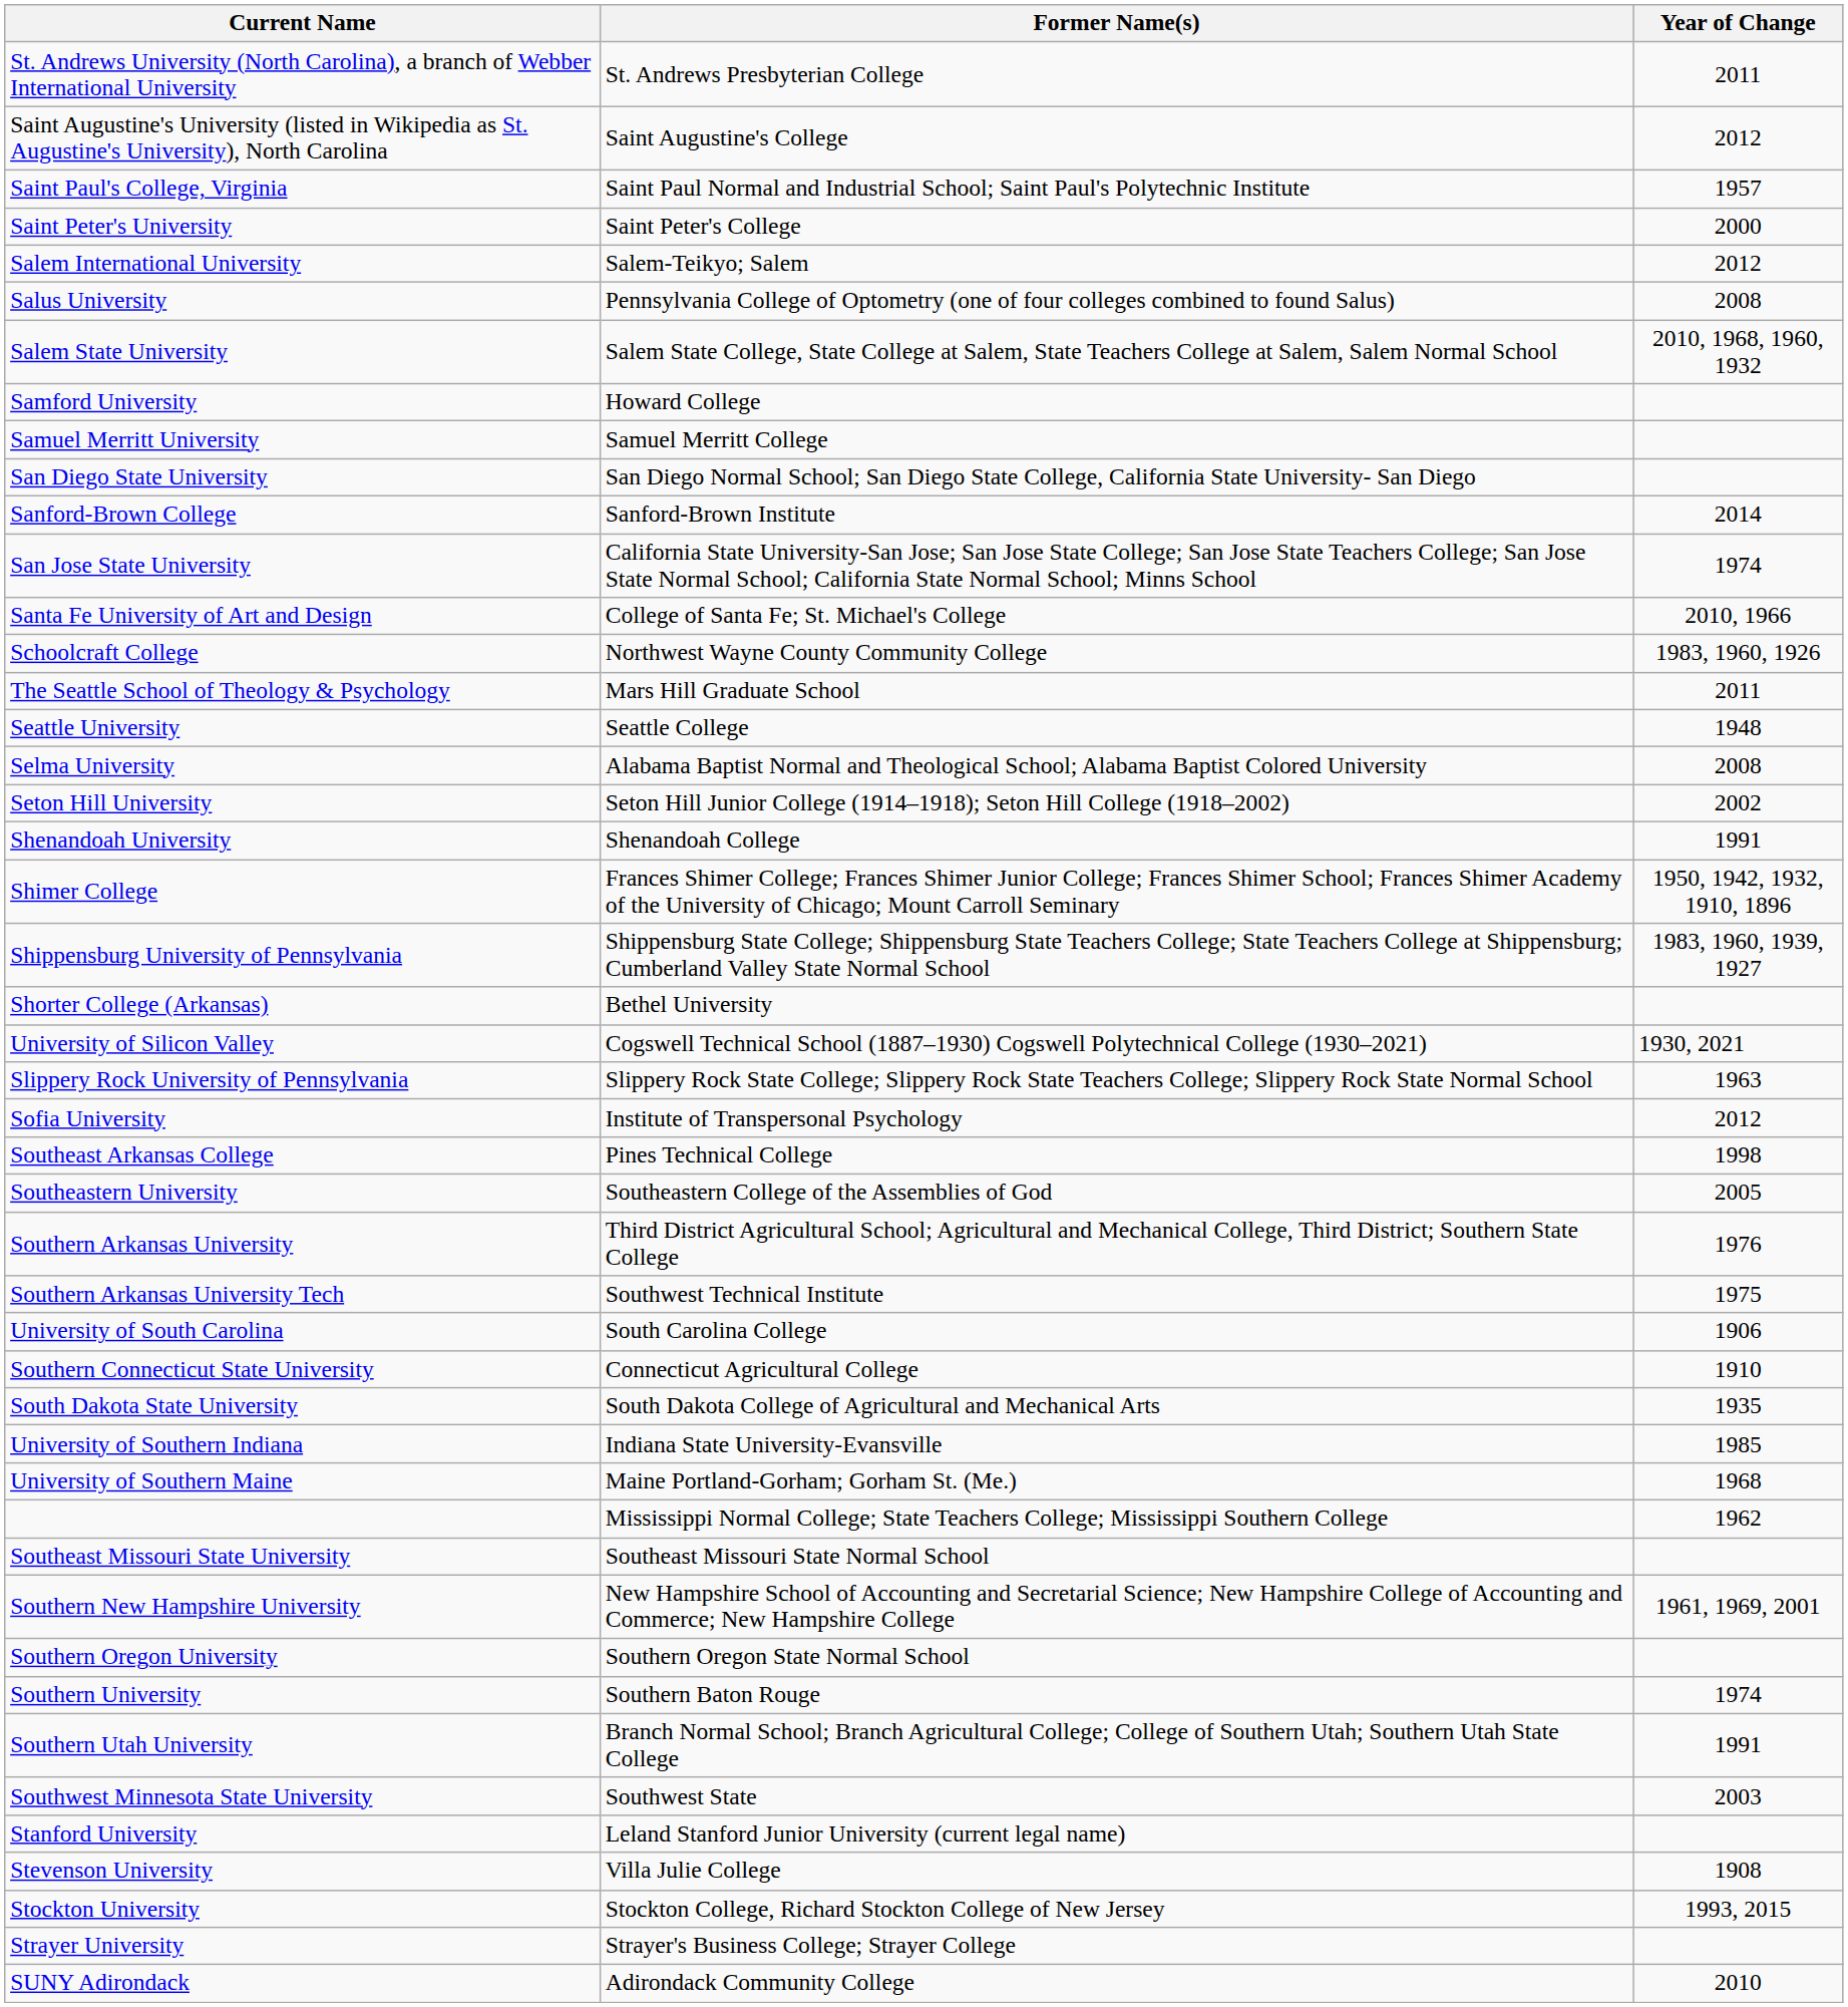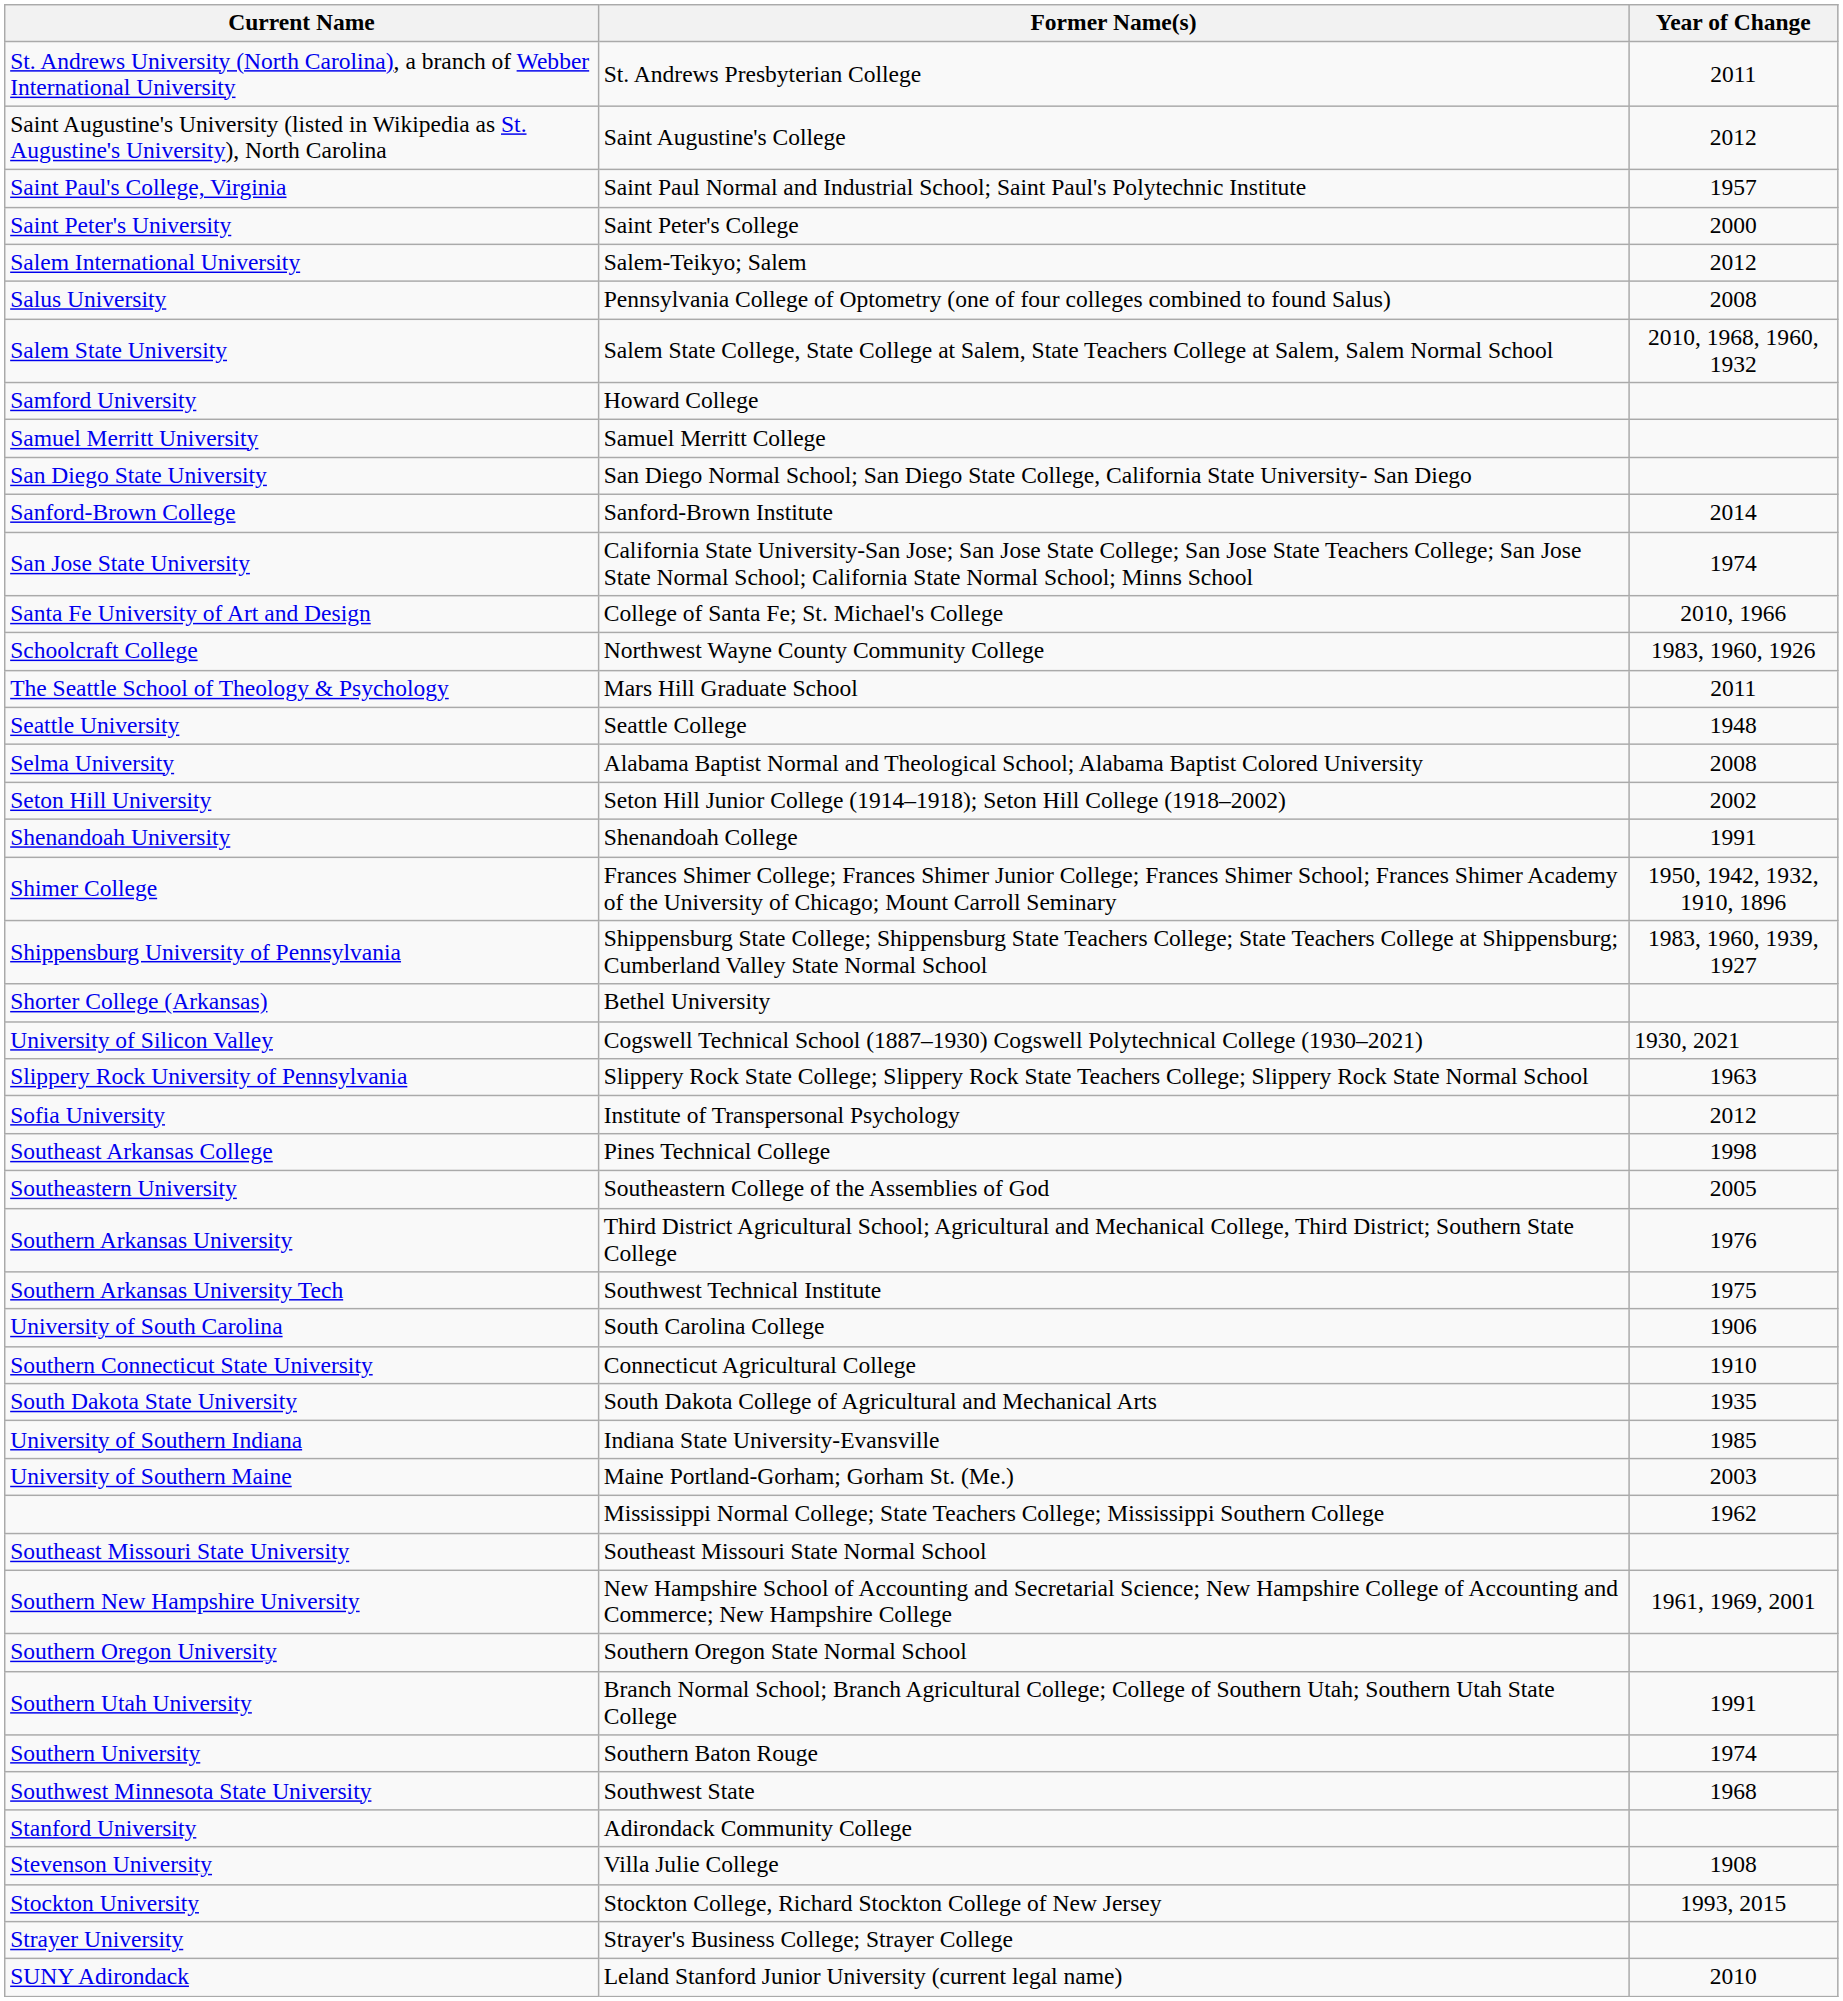 <table class="wikitable sortable">
 <tr>
 <th>Current Name</th>
 <th>Former Name(s)</th>
 <th>Year of Change</th>
 </tr>
 <tr>
 <td><a href='#'>St. Andrews University (North Carolina)</a>, a branch of <a href='#'>Webber International University</a></td>
 <td>St. Andrews Presbyterian College</td>
 <td align="center">2011</td>
 </tr>
 <tr>
 <td>Saint Augustine's University (listed in Wikipedia as <a href='#'>St. Augustine's University</a>), North Carolina</td>
 <td>Saint Augustine's College</td>
 <td align="center">2012</td>
 </tr>
 <tr>
 <td><a href='#'>Saint Paul's College, Virginia</a></td>
 <td>Saint Paul Normal and Industrial School; Saint Paul's Polytechnic Institute</td>
 <td align="center">1957</td>
 </tr>
 <tr>
 <td><a href='#'>Saint Peter's University</a></td>
 <td>Saint Peter's College</td>
 <td align="center">2000</td>
 </tr>
 <tr>
 <td><a href='#'>Salem International University</a></td>
 <td>Salem-Teikyo; Salem</td>
 <td align="center">2012</td>
 </tr>
 <tr>
 <td><a href='#'>Salus University</a></td>
 <td>Pennsylvania College of Optometry (one of four colleges combined to found Salus)</td>
 <td align="center">2008</td>
 </tr>
 <tr>
 <td><a href='#'>Salem State University</a></td>
 <td>Salem State College, State College at Salem, State Teachers College at Salem, Salem Normal School</td>
 <td align="center">2010, 1968, 1960, 1932</td>
 </tr>
 <tr>
 <td><a href='#'>Samford University</a></td>
 <td>Howard College</td>
 <td align="center"></td>
 </tr>
 <tr>
 <td><a href='#'>Samuel Merritt University</a></td>
 <td>Samuel Merritt College</td>
 <td align="center"></td>
 </tr>
 <tr>
 <td><a href='#'>San Diego State University</a></td>
 <td>San Diego Normal School; San Diego State College, California State University- San Diego</td>
 <td align="center"></td>
 </tr>
 <tr>
 <td><a href='#'>Sanford-Brown College</a></td>
 <td>Sanford-Brown Institute</td>
 <td align="center">2014</td>
 </tr>
 <tr>
 <td><a href='#'>San Jose State University</a></td>
 <td>California State University-San Jose; San Jose State College; San Jose State Teachers College; San Jose State Normal School; California State Normal School; Minns School</td>
 <td align="center">1974</td>
 </tr>
 <tr>
 <td><a href='#'>Santa Fe University of Art and Design</a></td>
 <td>College of Santa Fe; St. Michael's College</td>
 <td align="center">2010, 1966</td>
 </tr>
 <tr>
 <td><a href='#'>Schoolcraft College</a></td>
 <td>Northwest Wayne County Community College</td>
 <td align="center">1983, 1960, 1926</td>
 </tr>
 <tr>
 <td><a href='#'>The Seattle School of Theology & Psychology</a></td>
 <td>Mars Hill Graduate School</td>
 <td align="center">2011</td>
 </tr>
 <tr>
 <td><a href='#'>Seattle University</a></td>
 <td>Seattle College</td>
 <td align="center">1948</td>
 </tr>
 <tr>
 <td><a href='#'>Selma University</a></td>
 <td>Alabama Baptist Normal and Theological School; Alabama Baptist Colored University</td>
 <td align="center">2008</td>
 </tr>
 <tr>
 <td><a href='#'>Seton Hill University</a></td>
 <td>Seton Hill Junior College (1914–1918); Seton Hill College (1918–2002)</td>
 <td align="center">2002</td>
 </tr>
 <tr>
 <td><a href='#'>Shenandoah University</a></td>
 <td>Shenandoah College</td>
 <td align="center">1991</td>
 </tr>
 <tr>
 <td><a href='#'>Shimer College</a></td>
 <td>Frances Shimer College; Frances Shimer Junior College; Frances Shimer School; Frances Shimer Academy of the University of Chicago; Mount Carroll Seminary</td>
 <td align="center">1950, 1942, 1932, 1910, 1896</td>
 </tr>
 <tr>
 <td><a href='#'>Shippensburg University of Pennsylvania</a></td>
 <td>Shippensburg State College; Shippensburg State Teachers College; State Teachers College at Shippensburg; Cumberland Valley State Normal School</td>
 <td align="center">1983, 1960, 1939, 1927</td>
 </tr>
 <tr>
 <td><a href='#'>Shorter College (Arkansas)</a></td>
 <td>Bethel University</td>
 <td align="center"></td>
 </tr>
 <tr>
 <td><a href='#'>University of Silicon Valley</a></td>
 <td>Cogswell Technical School (1887–1930) Cogswell Polytechnical College (1930–2021)</td>
 <td>1930, 2021</td>
 </tr>
 <tr>
 <td><a href='#'>Slippery Rock University of Pennsylvania</a></td>
 <td>Slippery Rock State College; Slippery Rock State Teachers College;  Slippery Rock State Normal School</td>
 <td align="center">1963</td>
 </tr>
 <tr>
 <td><a href='#'>Sofia University</a></td>
 <td>Institute of Transpersonal Psychology</td>
 <td align="center">2012</td>
 </tr>
 <tr>
 <td><a href='#'>Southeast Arkansas College</a></td>
 <td>Pines Technical College</td>
 <td align="center">1998</td>
 </tr>
 <tr>
 <td><a href='#'>Southeastern University</a></td>
 <td>Southeastern College of the Assemblies of God</td>
 <td align="center">2005</td>
 </tr>
 <tr>
 <td><a href='#'>Southern Arkansas University</a></td>
 <td>Third District Agricultural School; Agricultural and Mechanical College, Third District; Southern State College</td>
 <td align="center">1976</td>
 </tr>
 <tr>
 <td><a href='#'>Southern Arkansas University Tech</a></td>
 <td>Southwest Technical Institute</td>
 <td align="center">1975</td>
 </tr>
 <tr>
 <td><a href='#'>University of South Carolina</a></td>
 <td>South Carolina College</td>
 <td align="center">1906</td>
 </tr>
 <tr>
 <td><a href='#'>Southern Connecticut State University</a></td>
 <td>Connecticut Agricultural College</td>
 <td align="center">1910</td>
 </tr>
 <tr>
 <td><a href='#'>South Dakota State University</a></td>
 <td>South Dakota College of Agricultural and Mechanical Arts</td>
 <td align="center">1935</td>
 </tr>
 <tr>
 <td><a href='#'>University of Southern Indiana</a></td>
 <td>Indiana State University-Evansville</td>
 <td align="center">1985</td>
 </tr>
 <tr>
 <td><a href='#'>University of Southern Maine</a></td>
 <td>Maine Portland-Gorham; Gorham St. (Me.)</td>
-<td align="center">1968</td>
+<td align="center">2003</td>
 </tr>
 <tr>
 <td></td>
 <td>Mississippi Normal College; State Teachers College; Mississippi Southern College</td>
 <td align="center">1962</td>
 </tr>
 <tr>
 <td><a href='#'>Southeast Missouri State University</a></td>
 <td>Southeast Missouri State Normal School</td>
 <td align="center"></td>
 </tr>
 <tr>
 <td><a href='#'>Southern New Hampshire University</a></td>
 <td>New Hampshire School of Accounting and Secretarial Science; New Hampshire College of Accounting and Commerce; New Hampshire College</td>
 <td align="center">1961, 1969, 2001</td>
 </tr>
 <tr>
 <td><a href='#'>Southern Oregon University</a></td>
 <td>Southern Oregon State Normal School</td>
 <td align="center"></td>
 </tr>
 <tr>
+<td><a href='#'>Southern Utah University</a></td>
+<td>Branch Normal School; Branch Agricultural College; College of Southern Utah; Southern Utah State College</td>
+<td align="center">1991</td>
+</tr>
+<tr>
 <td><a href='#'>Southern University</a></td>
 <td>Southern Baton Rouge</td>
 <td align="center">1974</td>
 </tr>
 <tr>
-<td><a href='#'>Southern Utah University</a></td>
-<td>Branch Normal School; Branch Agricultural College; College of Southern Utah; Southern Utah State College</td>
-<td align="center">1991</td>
-</tr>
-<tr>
 <td><a href='#'>Southwest Minnesota State University</a></td>
 <td>Southwest State</td>
-<td align="center">2003</td>
+<td align="center">1968</td>
 </tr>
 <tr>
 <td><a href='#'>Stanford University</a></td>
-<td>Leland Stanford Junior University (current legal name)</td>
+<td>Adirondack Community College</td>
 <td align="center"></td>
 </tr>
 <tr>
 <td><a href='#'>Stevenson University</a></td>
 <td>Villa Julie College</td>
 <td align="center">1908</td>
 </tr>
 <tr>
 <td><a href='#'>Stockton University</a></td>
 <td>Stockton College, Richard Stockton College of New Jersey</td>
 <td align="center">1993, 2015</td>
 </tr>
 <tr>
 <td><a href='#'>Strayer University</a></td>
 <td>Strayer's Business College; Strayer College</td>
 <td align="center"></td>
 </tr>
 <tr>
 <td><a href='#'>SUNY Adirondack</a></td>
-<td>Adirondack Community College</td>
+<td>Leland Stanford Junior University (current legal name)</td>
 <td align="center">2010</td>
 </tr>
 </table>
